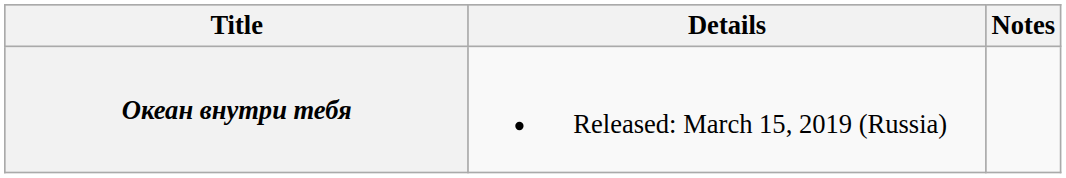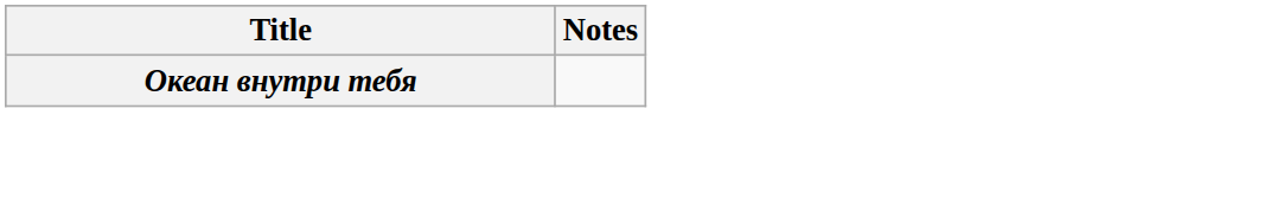 <table class="wikitable plainrowheaders" style="text-align:center;">
 <tr>
 <th scope="col" style="width:17em;">Title</th>
-<th scope="col" style="width:19em;">Details</th>
 <th scope="col">Notes</th>
 </tr>
 <tr>
 <th scope="row"><em>Океан внутри тебя</em></th>
-<td><br><ul><li>Released: March 15, 2019 (Russia)</li></ul></td>
 <td><br></td>
 </tr>
 </table>
